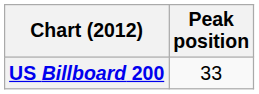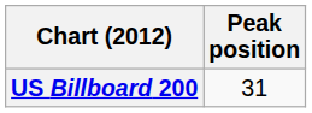 <table class="wikitable sortable plainrowheaders" style="text-align:center;">
 <tr>
 <th scope="col">Chart (2012)</th>
 <th scope="col">Peak<br>position</th>
 </tr>
 <tr>
 <th scope="row"><a href='#'>US <em>Billboard</em> 200</a></th>
-<td>33</td>
+<td>31</td>
 </tr>
 </table>
